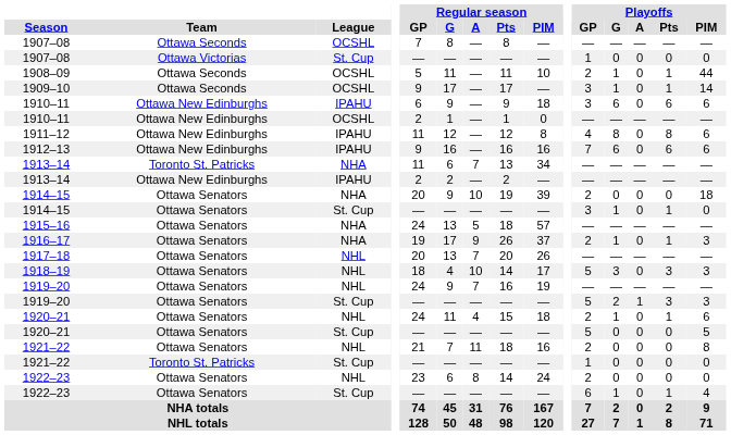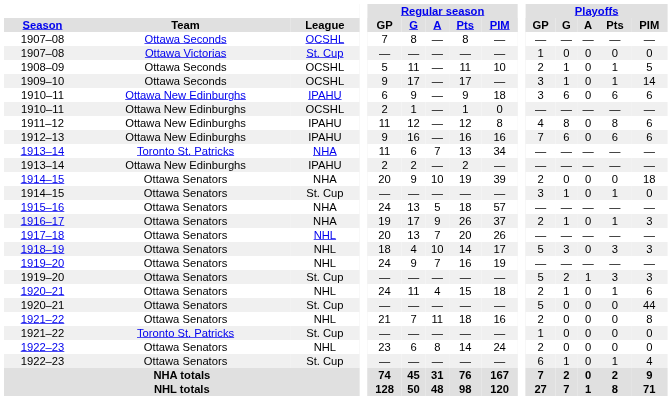 <table BORDER="0" CELLPADDING="1" CELLSPACING="0" width="75%" style="text-align:center">
 <tr bgcolor="#e0e0e0">
 <th colspan="3" bgcolor="#ffffff"> </th>
 <th rowspan="99" bgcolor="#ffffff"> </th>
 <th colspan="5"><a href='#'>Regular season</a></th>
 <th rowspan="99" bgcolor="#ffffff"> </th>
 <th colspan="5"><a href='#'>Playoffs</a></th>
 </tr>
 <tr bgcolor="#e0e0e0">
 <th><a href='#'>Season</a></th>
 <th>Team</th>
 <th>League</th>
 <th>GP</th>
 <th><a href='#'>G</a></th>
 <th><a href='#'>A</a></th>
 <th><a href='#'>Pts</a></th>
 <th><a href='#'>PIM</a></th>
 <th>GP</th>
 <th>G</th>
 <th>A</th>
 <th>Pts</th>
 <th>PIM</th>
 </tr>
 <tr>
 <td>1907–08</td>
 <td><a href='#'>Ottawa Seconds</a></td>
 <td><a href='#'>OCSHL</a></td>
 <td>7</td>
 <td>8</td>
 <td>—</td>
 <td>8</td>
 <td>—</td>
 <td>—</td>
 <td>—</td>
 <td>—</td>
 <td>—</td>
 <td>—</td>
 </tr>
 <tr bgcolor="#f0f0f0">
 <td>1907–08</td>
 <td><a href='#'>Ottawa Victorias</a></td>
 <td><a href='#'>St. Cup</a></td>
 <td>—</td>
 <td>—</td>
 <td>—</td>
 <td>—</td>
 <td>—</td>
 <td>1</td>
 <td>0</td>
 <td>0</td>
 <td>0</td>
 <td>0</td>
 </tr>
 <tr>
 <td>1908–09</td>
 <td>Ottawa Seconds</td>
 <td>OCSHL</td>
 <td>5</td>
 <td>11</td>
 <td>—</td>
 <td>11</td>
 <td>10</td>
 <td>2</td>
 <td>1</td>
 <td>0</td>
 <td>1</td>
-<td>44</td>
+<td>5</td>
 </tr>
 <tr bgcolor="#f0f0f0">
 <td>1909–10</td>
 <td>Ottawa Seconds</td>
 <td>OCSHL</td>
 <td>9</td>
 <td>17</td>
 <td>—</td>
 <td>17</td>
 <td>—</td>
 <td>3</td>
 <td>1</td>
 <td>0</td>
 <td>1</td>
 <td>14</td>
 </tr>
 <tr>
 <td>1910–11</td>
 <td><a href='#'>Ottawa New Edinburghs</a></td>
 <td><a href='#'>IPAHU</a></td>
 <td>6</td>
 <td>9</td>
 <td>—</td>
 <td>9</td>
 <td>18</td>
 <td>3</td>
 <td>6</td>
 <td>0</td>
 <td>6</td>
 <td>6</td>
 </tr>
 <tr bgcolor="#f0f0f0">
 <td>1910–11</td>
 <td>Ottawa New Edinburghs</td>
 <td>OCSHL</td>
 <td>2</td>
 <td>1</td>
 <td>—</td>
 <td>1</td>
 <td>0</td>
 <td>—</td>
 <td>—</td>
 <td>—</td>
 <td>—</td>
 <td>—</td>
 </tr>
 <tr>
 <td>1911–12</td>
 <td>Ottawa New Edinburghs</td>
 <td>IPAHU</td>
 <td>11</td>
 <td>12</td>
 <td>—</td>
 <td>12</td>
 <td>8</td>
 <td>4</td>
 <td>8</td>
 <td>0</td>
 <td>8</td>
 <td>6</td>
 </tr>
 <tr bgcolor="#f0f0f0">
 <td>1912–13</td>
 <td>Ottawa New Edinburghs</td>
 <td>IPAHU</td>
 <td>9</td>
 <td>16</td>
 <td>—</td>
 <td>16</td>
 <td>16</td>
 <td>7</td>
 <td>6</td>
 <td>0</td>
 <td>6</td>
 <td>6</td>
 </tr>
 <tr>
 <td><a href='#'>1913–14</a></td>
 <td><a href='#'>Toronto St. Patricks</a></td>
 <td><a href='#'>NHA</a></td>
 <td>11</td>
 <td>6</td>
 <td>7</td>
 <td>13</td>
 <td>34</td>
 <td>—</td>
 <td>—</td>
 <td>—</td>
 <td>—</td>
 <td>—</td>
 </tr>
 <tr bgcolor="#f0f0f0">
 <td>1913–14</td>
 <td>Ottawa New Edinburghs</td>
 <td>IPAHU</td>
 <td>2</td>
 <td>2</td>
 <td>—</td>
 <td>2</td>
 <td>—</td>
 <td>—</td>
 <td>—</td>
 <td>—</td>
 <td>—</td>
 <td>—</td>
 </tr>
 <tr>
 <td><a href='#'>1914–15</a></td>
 <td>Ottawa Senators</td>
 <td>NHA</td>
 <td>20</td>
 <td>9</td>
 <td>10</td>
 <td>19</td>
 <td>39</td>
 <td>2</td>
 <td>0</td>
 <td>0</td>
 <td>0</td>
 <td>18</td>
 </tr>
 <tr bgcolor="#f0f0f0">
 <td>1914–15</td>
 <td>Ottawa Senators</td>
 <td>St. Cup</td>
 <td>—</td>
 <td>—</td>
 <td>—</td>
 <td>—</td>
 <td>—</td>
 <td>3</td>
 <td>1</td>
 <td>0</td>
 <td>1</td>
 <td>0</td>
 </tr>
 <tr>
 <td><a href='#'>1915–16</a></td>
 <td>Ottawa Senators</td>
 <td>NHA</td>
 <td>24</td>
 <td>13</td>
 <td>5</td>
 <td>18</td>
 <td>57</td>
 <td>—</td>
 <td>—</td>
 <td>—</td>
 <td>—</td>
 <td>—</td>
 </tr>
 <tr bgcolor="#f0f0f0">
 <td><a href='#'>1916–17</a></td>
 <td>Ottawa Senators</td>
 <td>NHA</td>
 <td>19</td>
 <td>17</td>
 <td>9</td>
 <td>26</td>
 <td>37</td>
 <td>2</td>
 <td>1</td>
 <td>0</td>
 <td>1</td>
 <td>3</td>
 </tr>
 <tr>
 <td><a href='#'>1917–18</a></td>
 <td>Ottawa Senators</td>
 <td><a href='#'>NHL</a></td>
 <td>20</td>
 <td>13</td>
 <td>7</td>
 <td>20</td>
 <td>26</td>
 <td>—</td>
 <td>—</td>
 <td>—</td>
 <td>—</td>
 <td>—</td>
 </tr>
 <tr bgcolor="#f0f0f0">
 <td><a href='#'>1918–19</a></td>
 <td>Ottawa Senators</td>
 <td>NHL</td>
 <td>18</td>
 <td>4</td>
 <td>10</td>
 <td>14</td>
 <td>17</td>
 <td>5</td>
 <td>3</td>
 <td>0</td>
 <td>3</td>
 <td>3</td>
 </tr>
 <tr>
 <td><a href='#'>1919–20</a></td>
 <td>Ottawa Senators</td>
 <td>NHL</td>
 <td>24</td>
 <td>9</td>
 <td>7</td>
 <td>16</td>
 <td>19</td>
 <td>—</td>
 <td>—</td>
 <td>—</td>
 <td>—</td>
 <td>—</td>
 </tr>
 <tr bgcolor="#f0f0f0">
 <td>1919–20</td>
 <td>Ottawa Senators</td>
 <td>St. Cup</td>
 <td>—</td>
 <td>—</td>
 <td>—</td>
 <td>—</td>
 <td>—</td>
 <td>5</td>
 <td>2</td>
 <td>1</td>
 <td>3</td>
 <td>3</td>
 </tr>
 <tr>
 <td><a href='#'>1920–21</a></td>
 <td>Ottawa Senators</td>
 <td>NHL</td>
 <td>24</td>
 <td>11</td>
 <td>4</td>
 <td>15</td>
 <td>18</td>
 <td>2</td>
 <td>1</td>
 <td>0</td>
 <td>1</td>
 <td>6</td>
 </tr>
 <tr bgcolor="#f0f0f0">
 <td>1920–21</td>
 <td>Ottawa Senators</td>
 <td>St. Cup</td>
 <td>—</td>
 <td>—</td>
 <td>—</td>
 <td>—</td>
 <td>—</td>
 <td>5</td>
 <td>0</td>
 <td>0</td>
 <td>0</td>
-<td>5</td>
+<td>44</td>
 </tr>
 <tr>
 <td><a href='#'>1921–22</a></td>
 <td>Ottawa Senators</td>
 <td>NHL</td>
 <td>21</td>
 <td>7</td>
 <td>11</td>
 <td>18</td>
 <td>16</td>
 <td>2</td>
 <td>0</td>
 <td>0</td>
 <td>0</td>
 <td>8</td>
 </tr>
 <tr bgcolor="#f0f0f0">
 <td>1921–22</td>
 <td><a href='#'>Toronto St. Patricks</a></td>
 <td>St. Cup</td>
 <td>—</td>
 <td>—</td>
 <td>—</td>
 <td>—</td>
 <td>—</td>
 <td>1</td>
 <td>0</td>
 <td>0</td>
 <td>0</td>
 <td>0</td>
 </tr>
 <tr>
 <td><a href='#'>1922–23</a></td>
 <td>Ottawa Senators</td>
 <td>NHL</td>
 <td>23</td>
 <td>6</td>
 <td>8</td>
 <td>14</td>
 <td>24</td>
 <td>2</td>
 <td>0</td>
 <td>0</td>
 <td>0</td>
 <td>0</td>
 </tr>
 <tr bgcolor="#f0f0f0">
 <td>1922–23</td>
 <td>Ottawa Senators</td>
 <td>St. Cup</td>
 <td>—</td>
 <td>—</td>
 <td>—</td>
 <td>—</td>
 <td>—</td>
 <td>6</td>
 <td>1</td>
 <td>0</td>
 <td>1</td>
 <td>4</td>
 </tr>
 <tr bgcolor="#e0e0e0">
 <th colspan="3">NHA totals</th>
 <th>74</th>
 <th>45</th>
 <th>31</th>
 <th>76</th>
 <th>167</th>
 <th>7</th>
 <th>2</th>
 <th>0</th>
 <th>2</th>
 <th>9</th>
 </tr>
 <tr bgcolor="#e0e0e0">
 <th colspan="3">NHL totals</th>
 <th>128</th>
 <th>50</th>
 <th>48</th>
 <th>98</th>
 <th>120</th>
 <th>27</th>
 <th>7</th>
 <th>1</th>
 <th>8</th>
 <th>71</th>
 </tr>
 </table>
